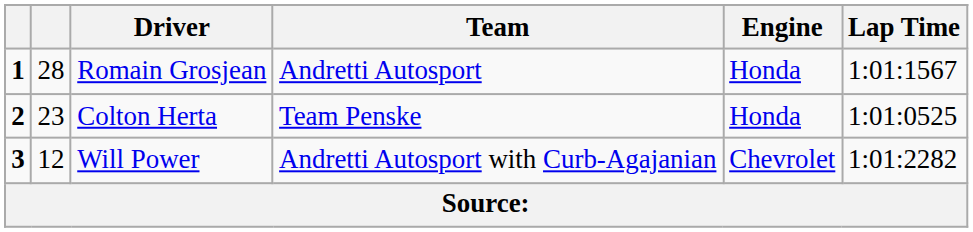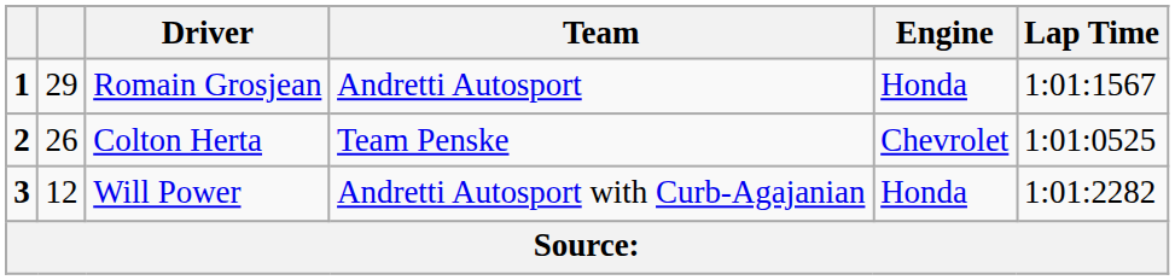 <table class="wikitable" style="font-size:85%;">
 <tr>
 </tr>
 <tr>
 <th></th>
 <th></th>
 <th>Driver</th>
 <th>Team</th>
 <th>Engine</th>
 <th>Lap Time</th>
 </tr>
 <tr>
 <td style="text-align:center;"><strong>1</strong></td>
-<td style="text-align:center;">28</td>
+<td style="text-align:center;">29</td>
 <td> <a href='#'>Romain Grosjean</a></td>
 <td><a href='#'>Andretti Autosport</a></td>
 <td><a href='#'>Honda</a></td>
 <td>1:01:1567</td>
 </tr>
 <tr>
 <td style="text-align:center;"><strong>2</strong></td>
-<td style="text-align:center;">23</td>
+<td style="text-align:center;">26</td>
 <td> <a href='#'>Colton Herta</a>  <strong></strong></td>
 <td><a href='#'>Team Penske</a></td>
-<td><a href='#'>Honda</a></td>
+<td><a href='#'>Chevrolet</a></td>
 <td>1:01:0525</td>
 </tr>
 <tr>
 <td style="text-align:center;"><strong>3</strong></td>
 <td style="text-align:center;">12</td>
 <td> <a href='#'>Will Power</a>  <strong></strong></td>
 <td><a href='#'>Andretti Autosport</a> with <a href='#'>Curb-Agajanian</a></td>
-<td><a href='#'>Chevrolet</a></td>
+<td><a href='#'>Honda</a></td>
 <td>1:01:2282</td>
 </tr>
 <tr>
 <th colspan=6>Source:</th>
 </tr>
 </table>
